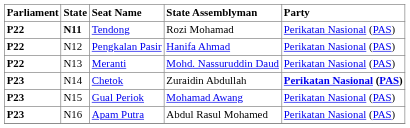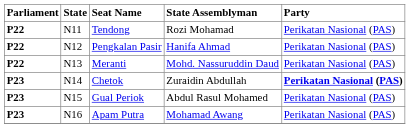 <table class="toccolours sortable" border="1" cellpadding="3" style="border-collapse:collapse; text-align: left;">
 <tr>
 <th align="center">Parliament</th>
 <th>State</th>
 <th>Seat Name</th>
 <th>State Assemblyman</th>
 <th>Party</th>
 </tr>
 <tr>
 <th align="left">P22</th>
-<td><strong>N11</strong></td>
+<td>N11</td>
 <td><a href='#'>Tendong</a></td>
 <td>Rozi Mohamad</td>
 <td><a href='#'>Perikatan Nasional</a> (<a href='#'>PAS</a>)</td>
 </tr>
 <tr>
 <th align="left">P22</th>
 <td>N12</td>
 <td><a href='#'>Pengkalan Pasir</a></td>
 <td><a href='#'>Hanifa Ahmad</a></td>
 <td><a href='#'>Perikatan Nasional</a> (<a href='#'>PAS</a>)</td>
 </tr>
 <tr>
 <th align="left">P22</th>
 <td>N13</td>
 <td><a href='#'>Meranti</a></td>
 <td><a href='#'>Mohd. Nassuruddin Daud</a></td>
 <td><a href='#'>Perikatan Nasional</a> (<a href='#'>PAS</a>)</td>
 </tr>
 <tr>
 <th align="left">P23</th>
 <td>N14</td>
 <td><a href='#'>Chetok</a></td>
 <td>Zuraidin Abdullah</td>
 <td><strong><a href='#'>Perikatan Nasional</a> (<a href='#'>PAS</a>)</strong></td>
 </tr>
 <tr>
 <th align="left">P23</th>
 <td>N15</td>
 <td><a href='#'>Gual Periok</a></td>
-<td><a href='#'>Mohamad Awang</a></td>
+<td>Abdul Rasul Mohamed</td>
 <td><a href='#'>Perikatan Nasional</a> (<a href='#'>PAS</a>)</td>
 </tr>
 <tr>
 <th align="left">P23</th>
 <td>N16</td>
 <td><a href='#'>Apam Putra</a></td>
-<td>Abdul Rasul Mohamed</td>
+<td><a href='#'>Mohamad Awang</a></td>
 <td><a href='#'>Perikatan Nasional</a> (<a href='#'>PAS</a>)</td>
 </tr>
 <tr>
 </tr>
 </table>
